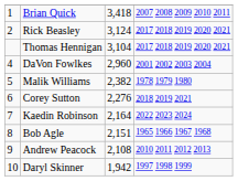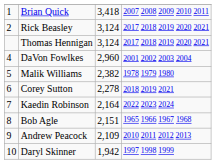 <table class="wikitable">
 <tr>
 </tr>
 <tr>
 <td>1</td>
 <td><a href='#'>Brian Quick</a></td>
 <td>3,418</td>
 <td style="font-size:80%;"><a href='#'>2007</a> <a href='#'>2008</a> <a href='#'>2009</a> <a href='#'>2010</a> <a href='#'>2011</a></td>
 </tr>
 <tr>
 <td>2</td>
 <td>Rick Beasley</td>
 <td>3,124</td>
 <td style="font-size:80%;"><a href='#'>2017</a> <a href='#'>2018</a> <a href='#'>2019</a> <a href='#'>2020</a> <a href='#'>2021</a></td>
 </tr>
 <tr>
 <td></td>
 <td>Thomas Hennigan</td>
-<td>3,104</td>
+<td>3,124</td>
 <td style="font-size:80%;"><a href='#'>2017</a> <a href='#'>2018</a> <a href='#'>2019</a> <a href='#'>2020</a> <a href='#'>2021</a></td>
 </tr>
 <tr>
 <td>4</td>
 <td>DaVon Fowlkes</td>
 <td>2,960</td>
 <td style="font-size:80%;"><a href='#'>2001</a> <a href='#'>2002</a> <a href='#'>2003</a> <a href='#'>2004</a></td>
 </tr>
 <tr>
 <td>5</td>
 <td>Malik Williams</td>
 <td>2,382</td>
 <td style="font-size:80%;"><a href='#'>1978</a> <a href='#'>1979</a> <a href='#'>1980</a></td>
 </tr>
 <tr>
 <td>6</td>
 <td>Corey Sutton</td>
-<td>2,276</td>
+<td>2,278</td>
 <td style="font-size:80%;"><a href='#'>2018</a> <a href='#'>2019</a> <a href='#'>2021</a></td>
 </tr>
 <tr>
 <td>7</td>
 <td>Kaedin Robinson</td>
 <td>2,164</td>
 <td style="font-size:80%;"><a href='#'>2022</a> <a href='#'>2023</a> <a href='#'>2024</a></td>
 </tr>
 <tr>
 <td>8</td>
 <td>Bob Agle</td>
 <td>2,151</td>
 <td style="font-size:80%;"><a href='#'>1965</a> <a href='#'>1966</a> <a href='#'>1967</a> <a href='#'>1968</a></td>
 </tr>
 <tr>
 <td>9</td>
 <td>Andrew Peacock</td>
-<td>2,108</td>
+<td>2,109</td>
 <td style="font-size:80%;"><a href='#'>2010</a> <a href='#'>2011</a> <a href='#'>2012</a> <a href='#'>2013</a></td>
 </tr>
 <tr>
 <td>10</td>
 <td>Daryl Skinner</td>
 <td>1,942</td>
 <td style="font-size:80%;"><a href='#'>1997</a> <a href='#'>1998</a> <a href='#'>1999</a></td>
 </tr>
 </table>
